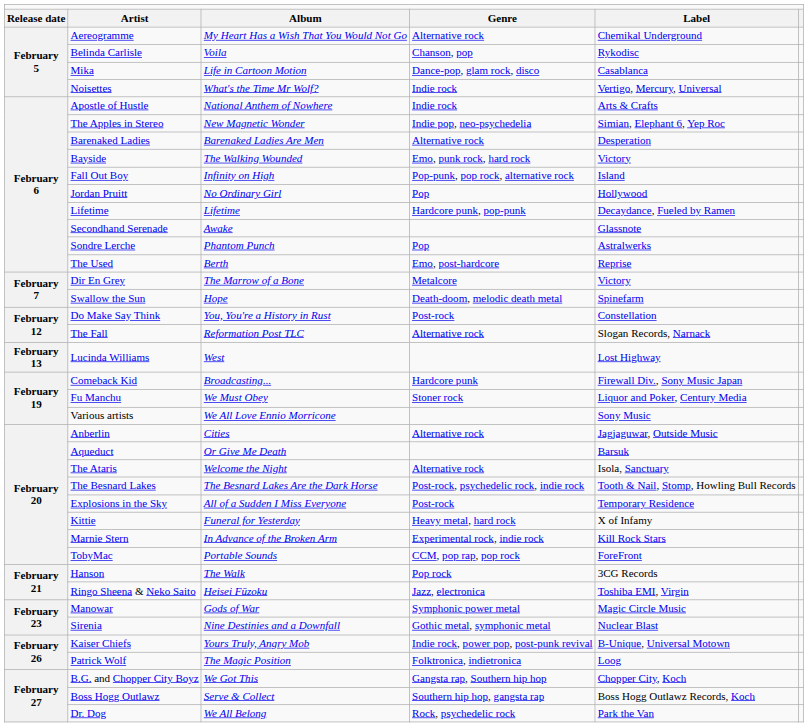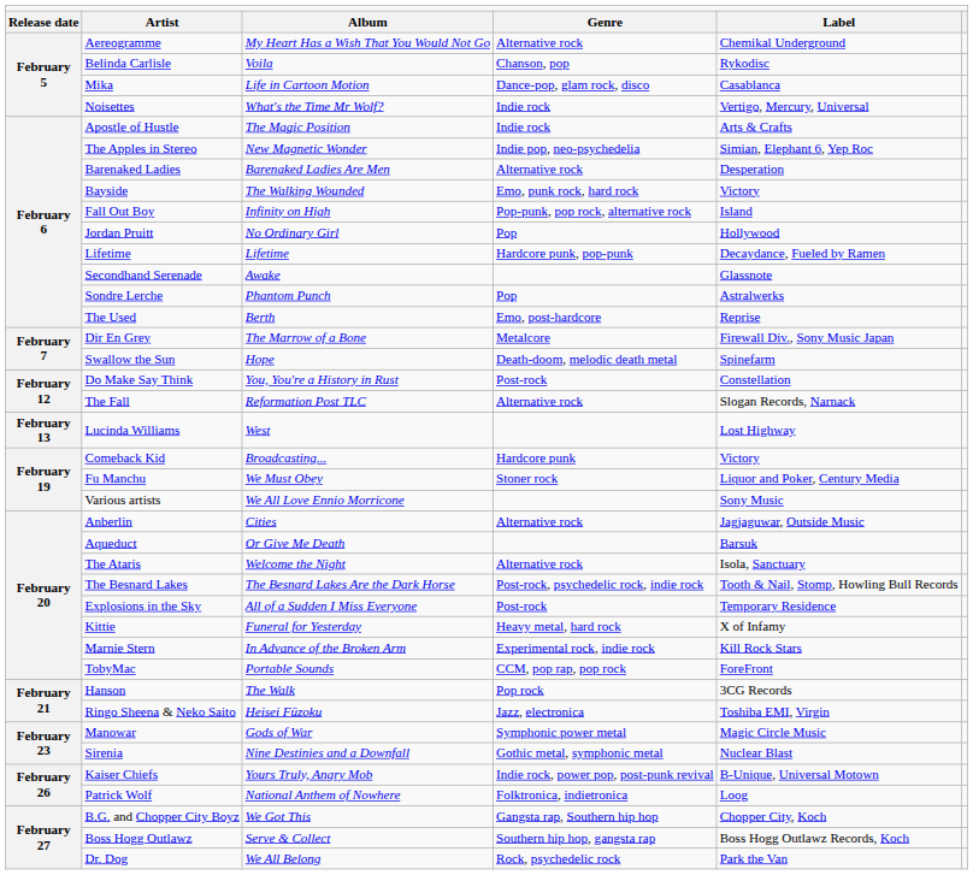 <table class="wikitable plainrowheaders">
 <tr>
 <td colspan="6" style="text-align:center;"></td>
 </tr>
 <tr>
 <th scope="col">Release date</th>
 <th scope="col">Artist</th>
 <th scope="col">Album</th>
 <th scope="col">Genre</th>
 <th scope="col">Label</th>
 <th scope="col"></th>
 </tr>
 <tr>
 <th scope="row" rowspan="4" style="text-align:center;">February<br>5</th>
 <td><a href='#'>Aereogramme</a></td>
 <td><em><a href='#'>My Heart Has a Wish That You Would Not Go</a></em></td>
 <td><a href='#'>Alternative rock</a></td>
 <td><a href='#'>Chemikal Underground</a></td>
 <td></td>
 </tr>
 <tr>
 <td><a href='#'>Belinda Carlisle</a></td>
 <td><em><a href='#'>Voila</a></em></td>
 <td><a href='#'>Chanson</a>, <a href='#'>pop</a></td>
 <td><a href='#'>Rykodisc</a></td>
 <td></td>
 </tr>
 <tr>
 <td><a href='#'>Mika</a></td>
 <td><em><a href='#'>Life in Cartoon Motion</a></em></td>
 <td><a href='#'>Dance-pop</a>, <a href='#'>glam rock</a>, <a href='#'>disco</a></td>
 <td><a href='#'>Casablanca</a></td>
 <td></td>
 </tr>
 <tr>
 <td><a href='#'>Noisettes</a></td>
 <td><em><a href='#'>What's the Time Mr Wolf?</a></em></td>
 <td><a href='#'>Indie rock</a></td>
 <td><a href='#'>Vertigo</a>, <a href='#'>Mercury</a>, <a href='#'>Universal</a></td>
 <td></td>
 </tr>
 <tr>
 <th scope="row" rowspan="10" style="text-align:center;">February<br>6</th>
 <td><a href='#'>Apostle of Hustle</a></td>
-<td><em><a href='#'>National Anthem of Nowhere</a></em></td>
+<td><em><a href='#'>The Magic Position</a></em></td>
 <td><a href='#'>Indie rock</a></td>
 <td><a href='#'>Arts & Crafts</a></td>
 <td></td>
 </tr>
 <tr>
 <td><a href='#'>The Apples in Stereo</a></td>
 <td><em><a href='#'>New Magnetic Wonder</a></em></td>
 <td><a href='#'>Indie pop</a>, <a href='#'>neo-psychedelia</a></td>
 <td><a href='#'>Simian</a>, <a href='#'>Elephant 6</a>, <a href='#'>Yep Roc</a></td>
 <td></td>
 </tr>
 <tr>
 <td><a href='#'>Barenaked Ladies</a></td>
 <td><em><a href='#'>Barenaked Ladies Are Men</a></em></td>
 <td><a href='#'>Alternative rock</a></td>
 <td><a href='#'>Desperation</a></td>
 <td></td>
 </tr>
 <tr>
 <td><a href='#'>Bayside</a></td>
 <td><em><a href='#'>The Walking Wounded</a></em></td>
 <td><a href='#'>Emo</a>, <a href='#'>punk rock</a>, <a href='#'>hard rock</a></td>
 <td><a href='#'>Victory</a></td>
 <td></td>
 </tr>
 <tr>
 <td><a href='#'>Fall Out Boy</a></td>
 <td><em><a href='#'>Infinity on High</a></em></td>
 <td><a href='#'>Pop-punk</a>, <a href='#'>pop rock</a>, <a href='#'>alternative rock</a></td>
 <td><a href='#'>Island</a></td>
 <td></td>
 </tr>
 <tr>
 <td><a href='#'>Jordan Pruitt</a></td>
 <td><em><a href='#'>No Ordinary Girl</a></em></td>
 <td><a href='#'>Pop</a></td>
 <td><a href='#'>Hollywood</a></td>
 <td></td>
 </tr>
 <tr>
 <td><a href='#'>Lifetime</a></td>
 <td><em><a href='#'>Lifetime</a></em></td>
 <td><a href='#'>Hardcore punk</a>, <a href='#'>pop-punk</a></td>
 <td><a href='#'>Decaydance</a>, <a href='#'>Fueled by Ramen</a></td>
 <td></td>
 </tr>
 <tr>
 <td><a href='#'>Secondhand Serenade</a></td>
 <td><em><a href='#'>Awake</a></em></td>
 <td></td>
 <td><a href='#'>Glassnote</a></td>
 <td></td>
 </tr>
 <tr>
 <td><a href='#'>Sondre Lerche</a></td>
 <td><em><a href='#'>Phantom Punch</a></em></td>
 <td><a href='#'>Pop</a></td>
 <td><a href='#'>Astralwerks</a></td>
 <td></td>
 </tr>
 <tr>
 <td><a href='#'>The Used</a></td>
 <td><em><a href='#'>Berth</a></em></td>
 <td><a href='#'>Emo</a>, <a href='#'>post-hardcore</a></td>
 <td><a href='#'>Reprise</a></td>
 <td></td>
 </tr>
 <tr>
 <th scope="row" rowspan="2" style="text-align:center;">February<br>7</th>
 <td><a href='#'>Dir En Grey</a></td>
 <td><em><a href='#'>The Marrow of a Bone</a></em></td>
 <td><a href='#'>Metalcore</a></td>
-<td><a href='#'>Victory</a></td>
+<td><a href='#'>Firewall Div.</a>, <a href='#'>Sony Music Japan</a></td>
 <td></td>
 </tr>
 <tr>
 <td><a href='#'>Swallow the Sun</a></td>
 <td><em><a href='#'>Hope</a></em></td>
 <td><a href='#'>Death-doom</a>, <a href='#'>melodic death metal</a></td>
 <td><a href='#'>Spinefarm</a></td>
 <td></td>
 </tr>
 <tr>
 <th scope="row" rowspan="2" style="text-align:center;">February<br>12</th>
 <td><a href='#'>Do Make Say Think</a></td>
 <td><em><a href='#'>You, You're a History in Rust</a></em></td>
 <td><a href='#'>Post-rock</a></td>
 <td><a href='#'>Constellation</a></td>
 <td></td>
 </tr>
 <tr>
 <td><a href='#'>The Fall</a></td>
 <td><em><a href='#'>Reformation Post TLC</a></em></td>
 <td><a href='#'>Alternative rock</a></td>
 <td>Slogan Records, <a href='#'>Narnack</a></td>
 <td></td>
 </tr>
 <tr>
 <th scope="row" style="text-align:center;">February<br>13</th>
 <td><a href='#'>Lucinda Williams</a></td>
 <td><em><a href='#'>West</a></em></td>
 <td></td>
 <td><a href='#'>Lost Highway</a></td>
 <td></td>
 </tr>
 <tr>
 <th scope="row" rowspan="3" style="text-align:center;">February<br>19</th>
 <td><a href='#'>Comeback Kid</a></td>
 <td><em><a href='#'>Broadcasting...</a></em></td>
 <td><a href='#'>Hardcore punk</a></td>
-<td><a href='#'>Firewall Div.</a>, <a href='#'>Sony Music Japan</a></td>
+<td><a href='#'>Victory</a></td>
 <td></td>
 </tr>
 <tr>
 <td><a href='#'>Fu Manchu</a></td>
 <td><em><a href='#'>We Must Obey</a></em></td>
 <td><a href='#'>Stoner rock</a></td>
 <td><a href='#'>Liquor and Poker</a>, <a href='#'>Century Media</a></td>
 <td></td>
 </tr>
 <tr>
 <td>Various artists</td>
 <td><em><a href='#'>We All Love Ennio Morricone</a></em></td>
 <td></td>
 <td><a href='#'>Sony Music</a></td>
 <td></td>
 </tr>
 <tr>
 <th scope="row" rowspan="8" style="text-align:center;">February<br>20</th>
 <td><a href='#'>Anberlin</a></td>
 <td><em><a href='#'>Cities</a></em></td>
 <td><a href='#'>Alternative rock</a></td>
 <td><a href='#'>Jagjaguwar</a>, <a href='#'>Outside Music</a></td>
 <td></td>
 </tr>
 <tr>
 <td><a href='#'>Aqueduct</a></td>
 <td><em><a href='#'>Or Give Me Death</a></em></td>
 <td></td>
 <td><a href='#'>Barsuk</a></td>
 <td></td>
 </tr>
 <tr>
 <td><a href='#'>The Ataris</a></td>
 <td><em><a href='#'>Welcome the Night</a></em></td>
 <td><a href='#'>Alternative rock</a></td>
 <td>Isola, <a href='#'>Sanctuary</a></td>
 <td></td>
 </tr>
 <tr>
 <td><a href='#'>The Besnard Lakes</a></td>
 <td><em><a href='#'>The Besnard Lakes Are the Dark Horse</a></em></td>
 <td><a href='#'>Post-rock</a>, <a href='#'>psychedelic rock</a>, <a href='#'>indie rock</a></td>
 <td><a href='#'>Tooth & Nail</a>, <a href='#'>Stomp</a>, Howling Bull Records</td>
 <td></td>
 </tr>
 <tr>
 <td><a href='#'>Explosions in the Sky</a></td>
 <td><em><a href='#'>All of a Sudden I Miss Everyone</a></em></td>
 <td><a href='#'>Post-rock</a></td>
 <td><a href='#'>Temporary Residence</a></td>
 <td></td>
 </tr>
 <tr>
 <td><a href='#'>Kittie</a></td>
 <td><em><a href='#'>Funeral for Yesterday</a></em></td>
 <td><a href='#'>Heavy metal</a>, <a href='#'>hard rock</a></td>
 <td>X of Infamy</td>
 <td></td>
 </tr>
 <tr>
 <td><a href='#'>Marnie Stern</a></td>
 <td><em><a href='#'>In Advance of the Broken Arm</a></em></td>
 <td><a href='#'>Experimental rock</a>, <a href='#'>indie rock</a></td>
 <td><a href='#'>Kill Rock Stars</a></td>
 <td></td>
 </tr>
 <tr>
 <td><a href='#'>TobyMac</a></td>
 <td><em><a href='#'>Portable Sounds</a></em></td>
 <td><a href='#'>CCM</a>, <a href='#'>pop rap</a>, <a href='#'>pop rock</a></td>
 <td><a href='#'>ForeFront</a></td>
 <td></td>
 </tr>
 <tr>
 <th scope="row" rowspan="2" style="text-align:center;">February<br>21</th>
 <td><a href='#'>Hanson</a></td>
 <td><em><a href='#'>The Walk</a></em></td>
 <td><a href='#'>Pop rock</a></td>
 <td>3CG Records</td>
 <td></td>
 </tr>
 <tr>
 <td><a href='#'>Ringo Sheena</a> & <a href='#'>Neko Saito</a></td>
 <td><em><a href='#'>Heisei Fūzoku</a></em></td>
 <td><a href='#'>Jazz</a>, <a href='#'>electronica</a></td>
 <td><a href='#'>Toshiba EMI</a>, <a href='#'>Virgin</a></td>
 <td></td>
 </tr>
 <tr>
 <th scope="row" rowspan="2" style="text-align:center;">February<br>23</th>
 <td><a href='#'>Manowar</a></td>
 <td><em><a href='#'>Gods of War</a></em></td>
 <td><a href='#'>Symphonic power metal</a></td>
 <td><a href='#'>Magic Circle Music</a></td>
 <td></td>
 </tr>
 <tr>
 <td><a href='#'>Sirenia</a></td>
 <td><em><a href='#'>Nine Destinies and a Downfall</a></em></td>
 <td><a href='#'>Gothic metal</a>, <a href='#'>symphonic metal</a></td>
 <td><a href='#'>Nuclear Blast</a></td>
 <td></td>
 </tr>
 <tr>
 <th scope="row" rowspan="2" style="text-align:center;">February<br>26</th>
 <td><a href='#'>Kaiser Chiefs</a></td>
 <td><em><a href='#'>Yours Truly, Angry Mob</a></em></td>
 <td><a href='#'>Indie rock</a>, <a href='#'>power pop</a>, <a href='#'>post-punk revival</a></td>
 <td><a href='#'>B-Unique</a>, <a href='#'>Universal Motown</a></td>
 <td></td>
 </tr>
 <tr>
 <td><a href='#'>Patrick Wolf</a></td>
-<td><em><a href='#'>The Magic Position</a></em></td>
+<td><em><a href='#'>National Anthem of Nowhere</a></em></td>
 <td><a href='#'>Folktronica</a>, <a href='#'>indietronica</a></td>
 <td><a href='#'>Loog</a></td>
 <td></td>
 </tr>
 <tr>
 <th scope="row" rowspan="3" style="text-align:center;">February<br>27</th>
 <td><a href='#'>B.G.</a> and <a href='#'>Chopper City Boyz</a></td>
 <td><em><a href='#'>We Got This</a></em></td>
 <td><a href='#'>Gangsta rap</a>, <a href='#'>Southern hip hop</a></td>
 <td><a href='#'>Chopper City</a>, <a href='#'>Koch</a></td>
 <td></td>
 </tr>
 <tr>
 <td><a href='#'>Boss Hogg Outlawz</a></td>
 <td><em><a href='#'>Serve & Collect</a></em></td>
 <td><a href='#'>Southern hip hop</a>, <a href='#'>gangsta rap</a></td>
 <td>Boss Hogg Outlawz Records, <a href='#'>Koch</a></td>
 <td></td>
 </tr>
 <tr>
 <td><a href='#'>Dr. Dog</a></td>
 <td><em><a href='#'>We All Belong</a></em></td>
 <td><a href='#'>Rock</a>, <a href='#'>psychedelic rock</a></td>
 <td><a href='#'>Park the Van</a></td>
 <td></td>
 </tr>
 </table>
